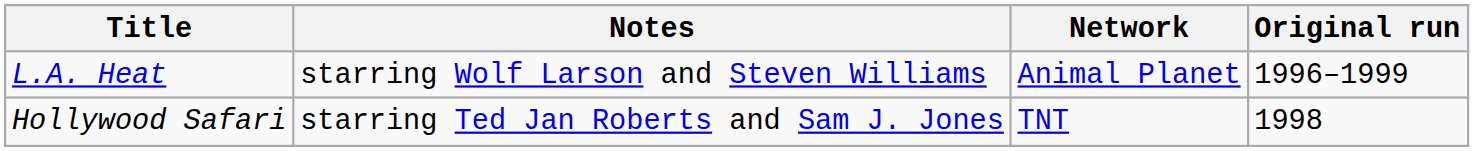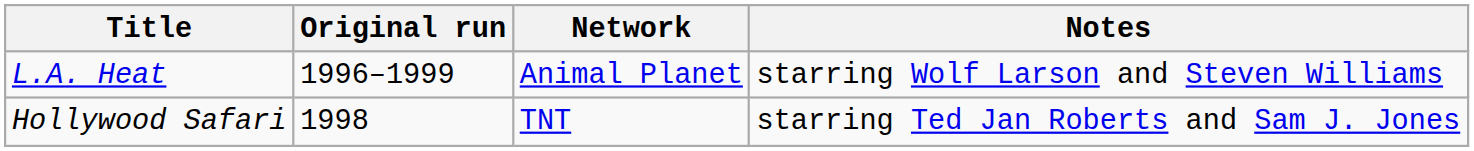 <table class="wikitable sortable">
 <tr>
 <th>Title</th>
+<th>Original run</th>
+<th>Network</th>
 <th>Notes</th>
-<th>Network</th>
-<th>Original run</th>
 </tr>
 <tr>
 <td><em><a href='#'>L.A. Heat</a></em></td>
+<td>1996–1999</td>
+<td><a href='#'>Animal Planet</a></td>
 <td>starring <a href='#'>Wolf Larson</a> and <a href='#'>Steven Williams</a></td>
-<td><a href='#'>Animal Planet</a></td>
-<td>1996–1999</td>
 </tr>
 <tr>
 <td><em>Hollywood Safari</em></td>
+<td>1998</td>
+<td><a href='#'>TNT</a></td>
 <td>starring <a href='#'>Ted Jan Roberts</a> and <a href='#'>Sam J. Jones</a></td>
-<td><a href='#'>TNT</a></td>
-<td>1998</td>
 </tr>
 </table>
